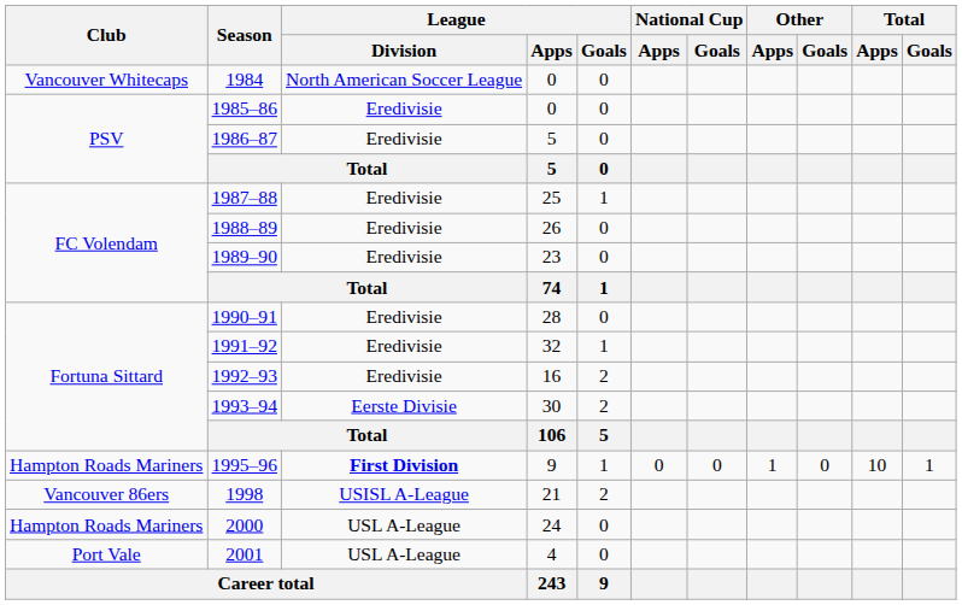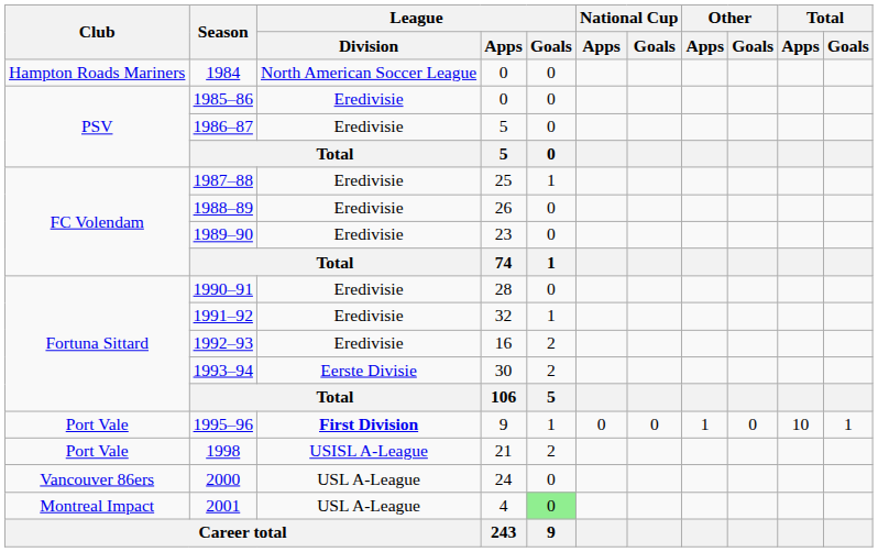 <table class="wikitable" style="text-align:center">
 <tr>
 <th rowspan="2">Club</th>
 <th rowspan="2">Season</th>
 <th colspan="3">League</th>
 <th colspan="2">National Cup</th>
 <th colspan="2">Other</th>
 <th colspan="2">Total</th>
 </tr>
 <tr>
 <th>Division</th>
 <th>Apps</th>
 <th>Goals</th>
 <th>Apps</th>
 <th>Goals</th>
 <th>Apps</th>
 <th>Goals</th>
 <th>Apps</th>
 <th>Goals</th>
 </tr>
 <tr>
-<td><a href='#'>Vancouver Whitecaps</a></td>
+<td><a href='#'>Hampton Roads Mariners</a></td>
 <td><a href='#'>1984</a></td>
 <td><a href='#'>North American Soccer League</a></td>
 <td>0</td>
 <td>0</td>
 <td></td>
 <td></td>
 <td></td>
 <td></td>
 <td></td>
 <td></td>
 </tr>
 <tr>
 <td rowspan="3"><a href='#'>PSV</a></td>
 <td><a href='#'>1985–86</a></td>
 <td><a href='#'>Eredivisie</a></td>
 <td>0</td>
 <td>0</td>
 <td></td>
 <td></td>
 <td></td>
 <td></td>
 <td></td>
 <td></td>
 </tr>
 <tr>
 <td><a href='#'>1986–87</a></td>
 <td>Eredivisie</td>
 <td>5</td>
 <td>0</td>
 <td></td>
 <td></td>
 <td></td>
 <td></td>
 <td></td>
 <td></td>
 </tr>
 <tr>
 <th colspan="2">Total</th>
 <th>5</th>
 <th>0</th>
 <th></th>
 <th></th>
 <th></th>
 <th></th>
 <th></th>
 <th></th>
 </tr>
 <tr>
 <td rowspan="4"><a href='#'>FC Volendam</a></td>
 <td><a href='#'>1987–88</a></td>
 <td>Eredivisie</td>
 <td>25</td>
 <td>1</td>
 <td></td>
 <td></td>
 <td></td>
 <td></td>
 <td></td>
 <td></td>
 </tr>
 <tr>
 <td><a href='#'>1988–89</a></td>
 <td>Eredivisie</td>
 <td>26</td>
 <td>0</td>
 <td></td>
 <td></td>
 <td></td>
 <td></td>
 <td></td>
 <td></td>
 </tr>
 <tr>
 <td><a href='#'>1989–90</a></td>
 <td>Eredivisie</td>
 <td>23</td>
 <td>0</td>
 <td></td>
 <td></td>
 <td></td>
 <td></td>
 <td></td>
 <td></td>
 </tr>
 <tr>
 <th colspan="2">Total</th>
 <th>74</th>
 <th>1</th>
 <th></th>
 <th></th>
 <th></th>
 <th></th>
 <th></th>
 <th></th>
 </tr>
 <tr>
 <td rowspan="5"><a href='#'>Fortuna Sittard</a></td>
 <td><a href='#'>1990–91</a></td>
 <td>Eredivisie</td>
 <td>28</td>
 <td>0</td>
 <td></td>
 <td></td>
 <td></td>
 <td></td>
 <td></td>
 <td></td>
 </tr>
 <tr>
 <td><a href='#'>1991–92</a></td>
 <td>Eredivisie</td>
 <td>32</td>
 <td>1</td>
 <td></td>
 <td></td>
 <td></td>
 <td></td>
 <td></td>
 <td></td>
 </tr>
 <tr>
 <td><a href='#'>1992–93</a></td>
 <td>Eredivisie</td>
 <td>16</td>
 <td>2</td>
 <td></td>
 <td></td>
 <td></td>
 <td></td>
 <td></td>
 <td></td>
 </tr>
 <tr>
 <td><a href='#'>1993–94</a></td>
 <td><a href='#'>Eerste Divisie</a></td>
 <td>30</td>
 <td>2</td>
 <td></td>
 <td></td>
 <td></td>
 <td></td>
 <td></td>
 <td></td>
 </tr>
 <tr>
 <th colspan="2">Total</th>
 <th>106</th>
 <th>5</th>
 <th></th>
 <th></th>
 <th></th>
 <th></th>
 <th></th>
 <th></th>
 </tr>
 <tr>
-<td><a href='#'>Hampton Roads Mariners</a></td>
+<td><a href='#'>Port Vale</a></td>
 <td><a href='#'>1995–96</a></td>
 <td><strong><a href='#'>First Division</a></strong></td>
 <td>9</td>
 <td>1</td>
 <td>0</td>
 <td>0</td>
 <td>1</td>
 <td>0</td>
 <td>10</td>
 <td>1</td>
 </tr>
 <tr>
-<td><a href='#'>Vancouver 86ers</a></td>
+<td><a href='#'>Port Vale</a></td>
 <td><a href='#'>1998</a></td>
 <td><a href='#'>USISL A-League</a></td>
 <td>21</td>
 <td>2</td>
 <td></td>
 <td></td>
 <td></td>
 <td></td>
 <td></td>
 <td></td>
 </tr>
 <tr>
-<td><a href='#'>Hampton Roads Mariners</a></td>
+<td><a href='#'>Vancouver 86ers</a></td>
 <td><a href='#'>2000</a></td>
 <td>USL A-League</td>
 <td>24</td>
 <td>0</td>
 <td></td>
 <td></td>
 <td></td>
 <td></td>
 <td></td>
 <td></td>
 </tr>
 <tr>
-<td><a href='#'>Port Vale</a></td>
+<td><a href='#'>Montreal Impact</a></td>
 <td><a href='#'>2001</a></td>
 <td>USL A-League</td>
 <td>4</td>
-<td>0</td>
+<td style="background: lightgreen;">0</td>
 <td></td>
 <td></td>
 <td></td>
 <td></td>
 <td></td>
 <td></td>
 </tr>
 <tr>
 <th colspan="3">Career total</th>
 <th>243</th>
 <th>9</th>
 <th></th>
 <th></th>
 <th></th>
 <th></th>
 <th></th>
 <th></th>
 </tr>
 </table>
